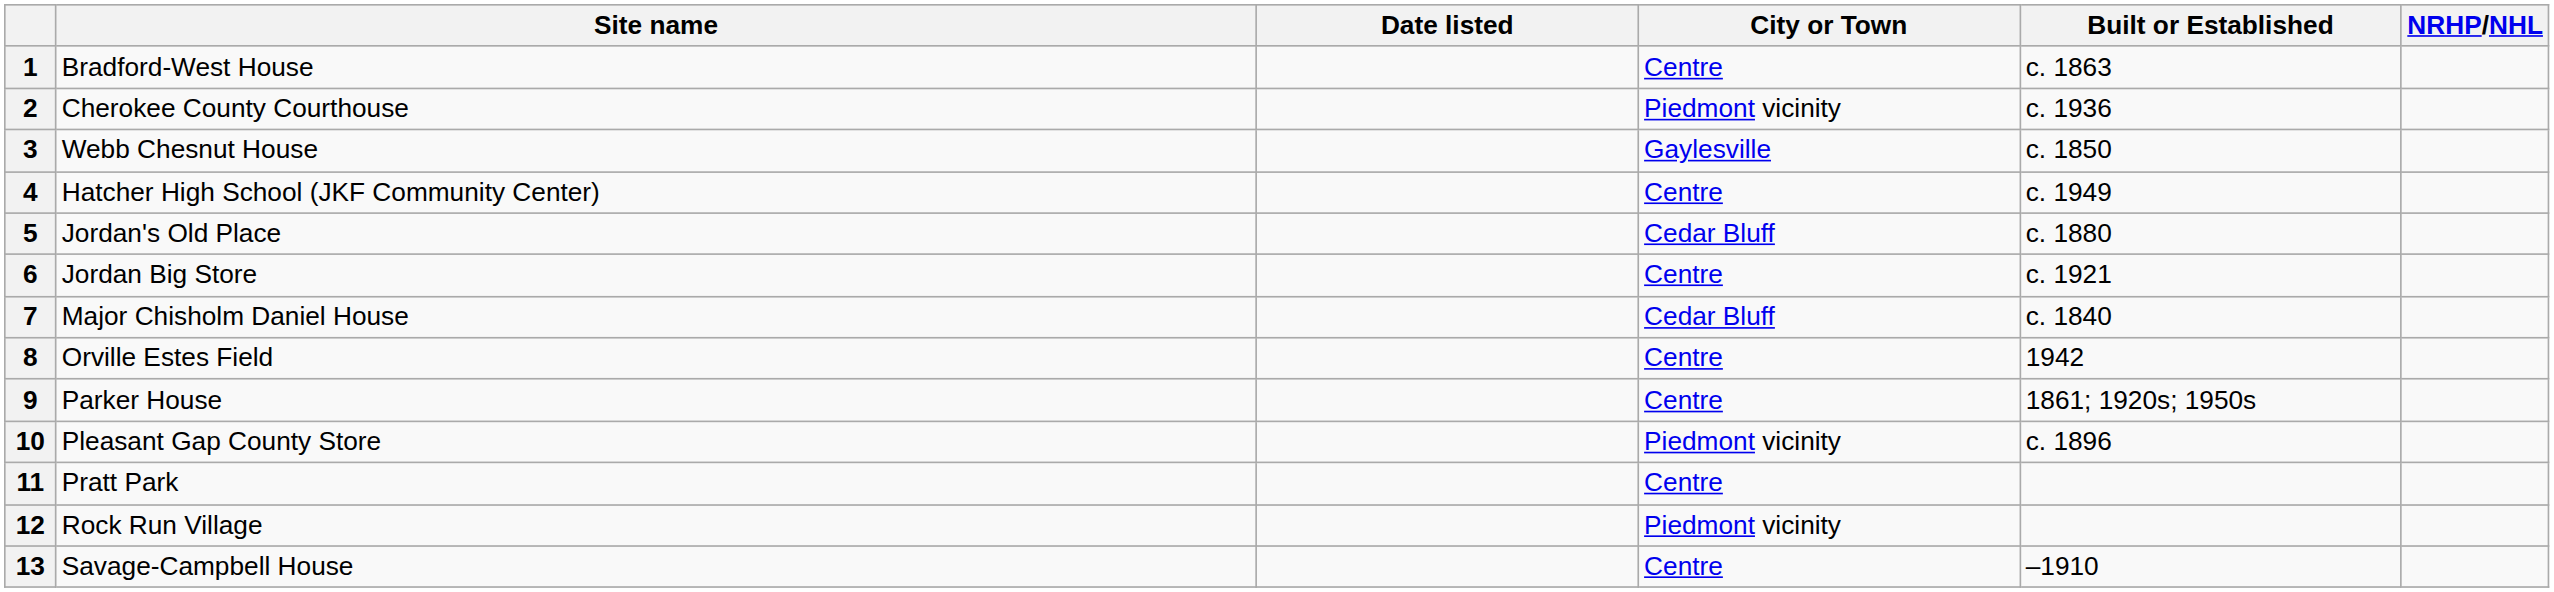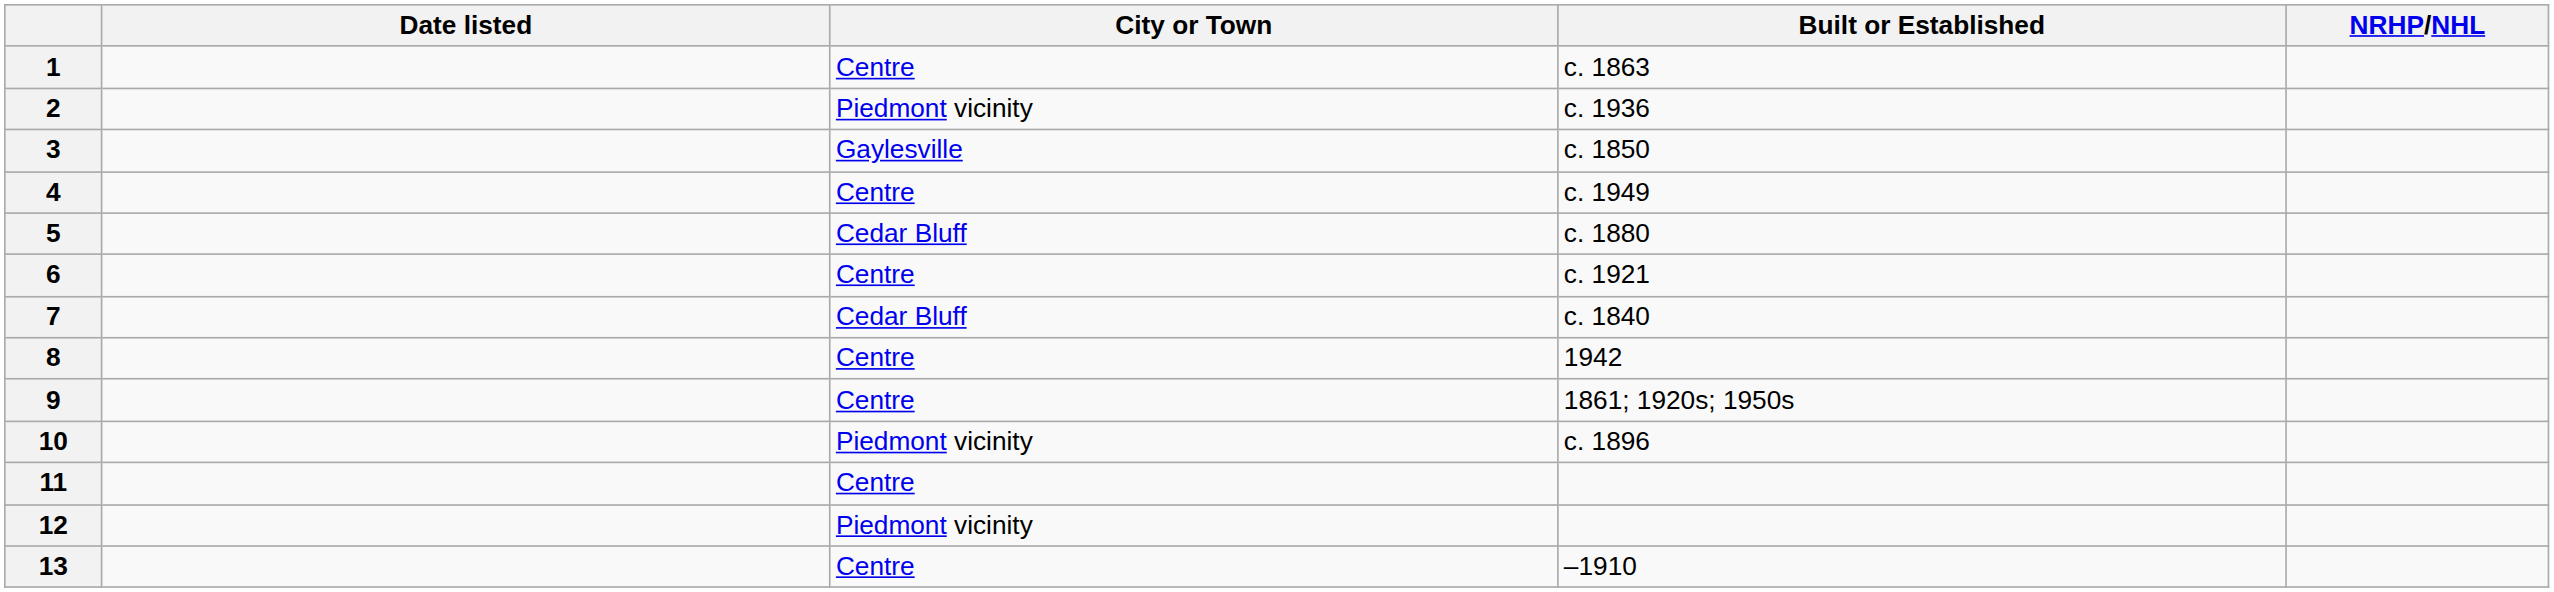 <table class="wikitable" style="width:98%">
 <tr>
 <th width = 2% ></th>
-<th>Site name</th>
 <th width = 15% >Date listed</th>
 <th width = 15% >City or Town</th>
 <th width = 15% >Built or Established</th>
 <th width = 5%  ><a href='#'>NRHP</a>/<a href='#'>NHL</a></th>
 </tr>
 <tr ->
 <th>1</th>
-<td>Bradford-West House</td>
 <td></td>
 <td><a href='#'>Centre</a></td>
 <td>c. 1863</td>
 <td></td>
 </tr>
 <tr ->
 <th>2</th>
-<td>Cherokee County Courthouse</td>
 <td></td>
 <td><a href='#'>Piedmont</a> vicinity</td>
 <td>c. 1936</td>
 <td></td>
 </tr>
 <tr ->
 <th>3</th>
-<td>Webb Chesnut House</td>
 <td></td>
 <td><a href='#'>Gaylesville</a></td>
 <td>c. 1850</td>
 <td></td>
 </tr>
 <tr ->
 <th>4</th>
-<td>Hatcher High School (JKF Community Center)</td>
 <td></td>
 <td><a href='#'>Centre</a></td>
 <td>c. 1949</td>
 <td></td>
 </tr>
 <tr ->
 <th>5</th>
-<td>Jordan's Old Place</td>
 <td></td>
 <td><a href='#'>Cedar Bluff</a></td>
 <td>c. 1880</td>
 <td></td>
 </tr>
 <tr ->
 <th>6</th>
-<td>Jordan Big Store</td>
 <td></td>
 <td><a href='#'>Centre</a></td>
 <td>c. 1921</td>
 <td></td>
 </tr>
 <tr ->
 <th>7</th>
-<td>Major Chisholm Daniel House</td>
 <td></td>
 <td><a href='#'>Cedar Bluff</a></td>
 <td>c. 1840</td>
 <td></td>
 </tr>
 <tr>
 <th>8</th>
-<td>Orville Estes Field</td>
 <td></td>
 <td><a href='#'>Centre</a></td>
 <td>1942</td>
 <td></td>
 </tr>
 <tr ->
 <th>9</th>
-<td>Parker House</td>
 <td></td>
 <td><a href='#'>Centre</a></td>
 <td>1861; 1920s; 1950s</td>
 <td></td>
 </tr>
 <tr ->
 <th>10</th>
-<td>Pleasant Gap County Store</td>
 <td></td>
 <td><a href='#'>Piedmont</a> vicinity</td>
 <td>c. 1896</td>
 <td></td>
 </tr>
 <tr ->
 <th>11</th>
-<td>Pratt Park</td>
 <td></td>
 <td><a href='#'>Centre</a></td>
 <td></td>
 <td></td>
 </tr>
 <tr ->
 <th>12</th>
-<td>Rock Run Village</td>
 <td></td>
 <td><a href='#'>Piedmont</a> vicinity</td>
 <td></td>
 <td></td>
 </tr>
 <tr ->
 <th>13</th>
-<td>Savage-Campbell House</td>
 <td></td>
 <td><a href='#'>Centre</a></td>
 <td>–1910</td>
 <td></td>
 </tr>
 </table>
